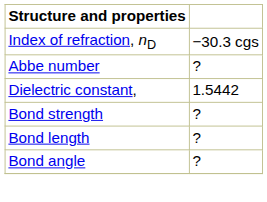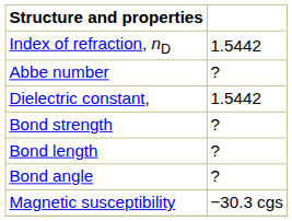 <table border="1" cellspacing="0" cellpadding="3" style="margin: 0 0 0 0.5em; background: #FFFFFF; border-collapse: collapse; border-color: #C0C090;">
 <tr>
 <th>Structure and properties</th>
 </tr>
 <tr>
 <td><a href='#'>Index of refraction</a>, <em>n</em><sub>D</sub></td>
-<td>−30.3 cgs</td>
+<td>1.5442 </td>
 </tr>
 <tr>
 <td><a href='#'>Abbe number</a></td>
 <td>? </td>
 </tr>
 <tr>
 <td><a href='#'>Dielectric constant</a>,</td>
 <td>1.5442 </td>
 </tr>
 <tr>
 <td><a href='#'>Bond strength</a></td>
 <td>? </td>
 </tr>
 <tr>
 <td><a href='#'>Bond length</a></td>
 <td>? </td>
 </tr>
 <tr>
 <td><a href='#'>Bond angle</a></td>
 <td>? </td>
 </tr>
 <tr>
+<td><a href='#'>Magnetic susceptibility</a></td>
+<td>−30.3 cgs</td>
+</tr>
+<tr>
 </tr>
 </table>
